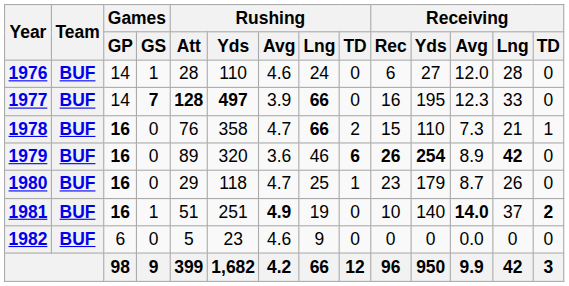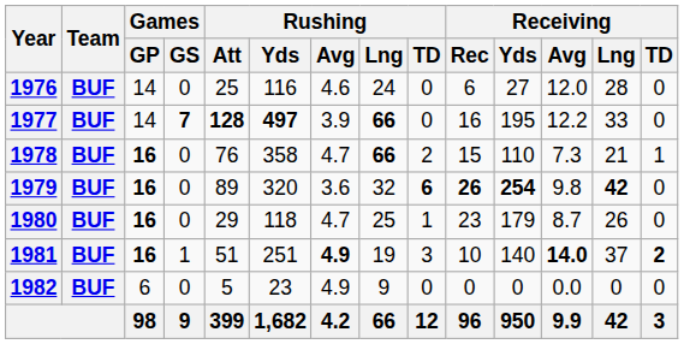 <table class="wikitable" style="text-align:center;">
 <tr>
 <th rowspan="2">Year</th>
 <th rowspan="2">Team</th>
 <th colspan="2">Games</th>
 <th colspan="5">Rushing</th>
 <th colspan="5">Receiving</th>
 </tr>
 <tr>
 <th>GP</th>
 <th>GS</th>
 <th>Att</th>
 <th>Yds</th>
 <th>Avg</th>
 <th>Lng</th>
 <th>TD</th>
 <th>Rec</th>
 <th>Yds</th>
 <th>Avg</th>
 <th>Lng</th>
 <th>TD</th>
 </tr>
 <tr>
 <th><a href='#'>1976</a></th>
 <th><a href='#'>BUF</a></th>
 <td>14</td>
-<td>1</td>
-<td>28</td>
-<td>110</td>
+<td>0</td>
+<td>25</td>
+<td>116</td>
 <td>4.6</td>
 <td>24</td>
 <td>0</td>
 <td>6</td>
 <td>27</td>
 <td>12.0</td>
 <td>28</td>
 <td>0</td>
 </tr>
 <tr>
 <th><a href='#'>1977</a></th>
 <th><a href='#'>BUF</a></th>
 <td>14</td>
 <td><strong>7</strong></td>
 <td><strong>128</strong></td>
 <td><strong>497</strong></td>
 <td>3.9</td>
 <td><strong>66</strong></td>
 <td>0</td>
 <td>16</td>
 <td>195</td>
-<td>12.3</td>
+<td>12.2</td>
 <td>33</td>
 <td>0</td>
 </tr>
 <tr>
 <th><a href='#'>1978</a></th>
 <th><a href='#'>BUF</a></th>
 <td><strong>16</strong></td>
 <td>0</td>
 <td>76</td>
 <td>358</td>
 <td>4.7</td>
 <td><strong>66</strong></td>
 <td>2</td>
 <td>15</td>
 <td>110</td>
 <td>7.3</td>
 <td>21</td>
 <td>1</td>
 </tr>
 <tr>
 <th><a href='#'>1979</a></th>
 <th><a href='#'>BUF</a></th>
 <td><strong>16</strong></td>
 <td>0</td>
 <td>89</td>
 <td>320</td>
 <td>3.6</td>
-<td>46</td>
+<td>32</td>
 <td><strong>6</strong></td>
 <td><strong>26</strong></td>
 <td><strong>254</strong></td>
-<td>8.9</td>
+<td>9.8</td>
 <td><strong>42</strong></td>
 <td>0</td>
 </tr>
 <tr>
 <th><a href='#'>1980</a></th>
 <th><a href='#'>BUF</a></th>
 <td><strong>16</strong></td>
 <td>0</td>
 <td>29</td>
 <td>118</td>
 <td>4.7</td>
 <td>25</td>
 <td>1</td>
 <td>23</td>
 <td>179</td>
 <td>8.7</td>
 <td>26</td>
 <td>0</td>
 </tr>
 <tr>
 <th><a href='#'>1981</a></th>
 <th><a href='#'>BUF</a></th>
 <td><strong>16</strong></td>
 <td>1</td>
 <td>51</td>
 <td>251</td>
 <td><strong>4.9</strong></td>
 <td>19</td>
-<td>0</td>
+<td>3</td>
 <td>10</td>
 <td>140</td>
 <td><strong>14.0</strong></td>
 <td>37</td>
 <td><strong>2</strong></td>
 </tr>
 <tr>
 <th><a href='#'>1982</a></th>
 <th><a href='#'>BUF</a></th>
 <td>6</td>
 <td>0</td>
 <td>5</td>
 <td>23</td>
-<td>4.6</td>
+<td>4.9</td>
 <td>9</td>
 <td>0</td>
 <td>0</td>
 <td>0</td>
 <td>0.0</td>
 <td>0</td>
 <td>0</td>
 </tr>
 <tr>
 <th colspan="2"></th>
 <th>98</th>
 <th>9</th>
 <th>399</th>
 <th>1,682</th>
 <th>4.2</th>
 <th>66</th>
 <th>12</th>
 <th>96</th>
 <th>950</th>
 <th>9.9</th>
 <th>42</th>
 <th>3</th>
 </tr>
 </table>
